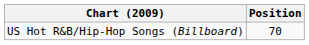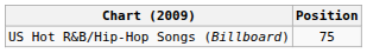 <table class="wikitable">
 <tr>
 <th>Chart (2009)</th>
 <th>Position</th>
 </tr>
 <tr>
 <td>US Hot R&B/Hip-Hop Songs (<em>Billboard</em>)</td>
-<td style="text-align:center;">70</td>
+<td style="text-align:center;">75</td>
 </tr>
 </table>
